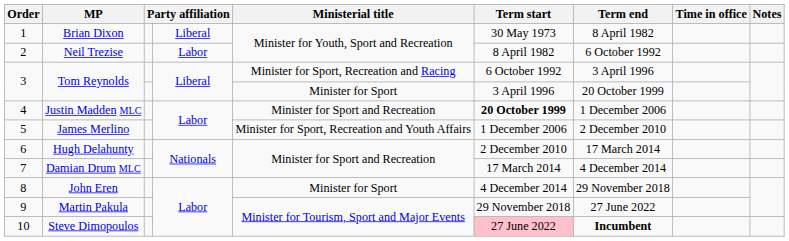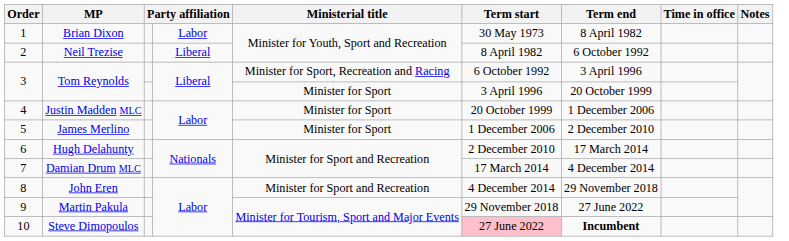 <table class="wikitable" style="text-align:center">
 <tr>
 <th>Order</th>
 <th>MP</th>
 <th colspan="2">Party affiliation</th>
 <th>Ministerial title</th>
 <th>Term start</th>
 <th>Term end</th>
 <th>Time in office</th>
 <th>Notes</th>
 </tr>
 <tr>
 <td>1</td>
 <td><a href='#'>Brian Dixon</a> </td>
 <td></td>
-<td><a href='#'>Liberal</a></td>
+<td><a href='#'>Labor</a></td>
 <td rowspan="2">Minister for Youth, Sport and Recreation</td>
 <td>30 May 1973</td>
 <td>8 April 1982</td>
 <td></td>
 <td></td>
 </tr>
 <tr>
 <td>2</td>
 <td><a href='#'>Neil Trezise</a> </td>
 <td></td>
-<td><a href='#'>Labor</a></td>
+<td><a href='#'>Liberal</a></td>
 <td>8 April 1982</td>
 <td>6 October 1992</td>
 <td></td>
 <td></td>
 </tr>
 <tr>
 <td rowspan="2">3</td>
 <td rowspan="2"><a href='#'>Tom Reynolds</a> </td>
 <td></td>
 <td rowspan="2"><a href='#'>Liberal</a></td>
 <td>Minister for Sport, Recreation and <a href='#'>Racing</a></td>
 <td>6 October 1992</td>
 <td>3 April 1996</td>
 <td></td>
 <td rowspan="2"></td>
 </tr>
 <tr>
 <td></td>
 <td>Minister for Sport</td>
 <td>3 April 1996</td>
 <td>20 October 1999</td>
 <td></td>
 </tr>
 <tr>
 <td>4</td>
 <td><a href='#'>Justin Madden</a> <a href='#'><small>MLC</small></a></td>
 <td></td>
 <td rowspan="2"><a href='#'>Labor</a></td>
-<td>Minister for Sport and Recreation</td>
-<td><strong>20 October 1999</strong></td>
+<td>Minister for Sport</td>
+<td>20 October 1999</td>
 <td>1 December 2006</td>
 <td></td>
 <td></td>
 </tr>
 <tr>
 <td>5</td>
 <td><a href='#'>James Merlino</a> </td>
 <td></td>
-<td>Minister for Sport, Recreation and Youth Affairs</td>
+<td>Minister for Sport</td>
 <td>1 December 2006</td>
 <td>2 December 2010</td>
 <td></td>
 <td></td>
 </tr>
 <tr>
 <td>6</td>
 <td><a href='#'>Hugh Delahunty</a> </td>
 <td></td>
 <td rowspan="2"><a href='#'>Nationals</a></td>
 <td rowspan="2">Minister for Sport and Recreation</td>
 <td>2 December 2010</td>
 <td>17 March 2014</td>
 <td></td>
 <td></td>
 </tr>
 <tr>
 <td>7</td>
 <td><a href='#'>Damian Drum</a> <a href='#'><small>MLC</small></a></td>
 <td></td>
 <td>17 March 2014</td>
 <td>4 December 2014</td>
 <td></td>
 <td></td>
 </tr>
 <tr>
 <td>8</td>
 <td><a href='#'>John Eren</a> </td>
 <td></td>
 <td rowspan="3"><a href='#'>Labor</a></td>
-<td>Minister for Sport</td>
+<td>Minister for Sport and Recreation</td>
 <td>4 December 2014</td>
 <td>29 November 2018</td>
 <td></td>
 <td rowspan="2"></td>
 </tr>
 <tr>
 <td>9</td>
 <td><a href='#'>Martin Pakula</a> </td>
 <td></td>
 <td rowspan="2"><a href='#'>Minister for Tourism, Sport and Major Events</a></td>
 <td>29 November 2018</td>
 <td>27 June 2022</td>
 <td></td>
 </tr>
 <tr>
 <td>10</td>
 <td><a href='#'>Steve Dimopoulos</a> </td>
 <td></td>
 <td style="background: pink;">27 June 2022</td>
 <td><strong>Incumbent</strong></td>
 <td></td>
 <td></td>
 </tr>
 </table>
